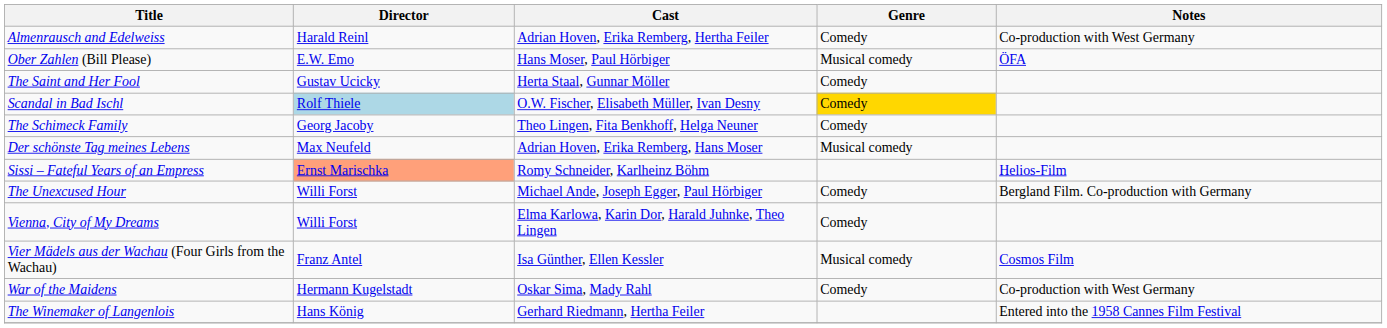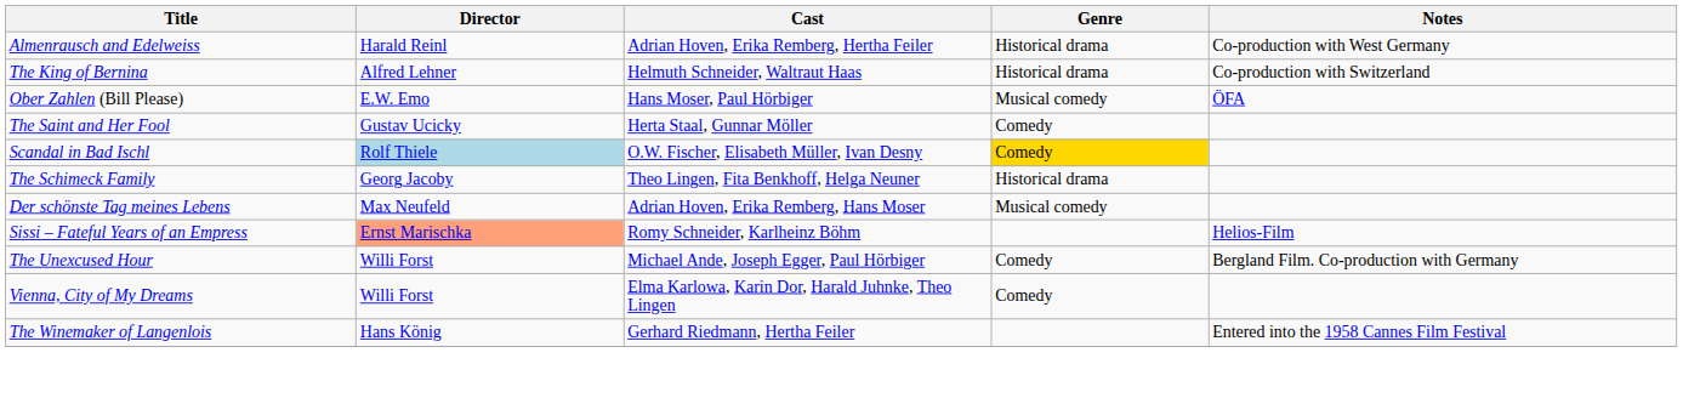 <table class="wikitable" width= "100%">
 <tr>
 <th width=21%>Title</th>
 <th width=16%>Director</th>
 <th width=22%>Cast</th>
 <th width=13%>Genre</th>
 <th width=28%>Notes</th>
 </tr>
 <tr>
 <td><em><a href='#'>Almenrausch and Edelweiss</a></em></td>
 <td><a href='#'>Harald Reinl</a></td>
 <td><a href='#'>Adrian Hoven</a>, <a href='#'>Erika Remberg</a>, <a href='#'>Hertha Feiler</a></td>
-<td>Comedy</td>
+<td>Historical drama</td>
 <td>Co-production with West Germany</td>
+</tr>
+<tr>
+<td><em><a href='#'>The King of Bernina</a></em></td>
+<td><a href='#'>Alfred Lehner</a></td>
+<td><a href='#'>Helmuth Schneider</a>, <a href='#'>Waltraut Haas</a></td>
+<td>Historical drama</td>
+<td>Co-production with Switzerland</td>
 </tr>
 <tr>
 <td><em><a href='#'>Ober Zahlen</a></em> (Bill Please)</td>
 <td><a href='#'>E.W. Emo</a></td>
 <td><a href='#'>Hans Moser</a>, <a href='#'>Paul Hörbiger</a></td>
 <td>Musical comedy</td>
 <td><a href='#'>ÖFA</a></td>
 </tr>
 <tr>
 <td><em><a href='#'>The Saint and Her Fool</a></em></td>
 <td><a href='#'>Gustav Ucicky</a></td>
 <td><a href='#'>Herta Staal</a>, <a href='#'>Gunnar Möller</a></td>
 <td>Comedy</td>
 <td></td>
 </tr>
 <tr>
 <td><em><a href='#'>Scandal in Bad Ischl</a></em></td>
 <td style="background: lightblue;"><a href='#'>Rolf Thiele</a></td>
 <td><a href='#'>O.W. Fischer</a>, <a href='#'>Elisabeth Müller</a>, <a href='#'>Ivan Desny</a></td>
 <td style="background: gold;">Comedy</td>
 <td></td>
 </tr>
 <tr>
 <td><em><a href='#'>The Schimeck Family</a></em></td>
 <td><a href='#'>Georg Jacoby</a></td>
 <td><a href='#'>Theo Lingen</a>, <a href='#'>Fita Benkhoff</a>, <a href='#'>Helga Neuner</a></td>
-<td>Comedy</td>
+<td>Historical drama</td>
 <td></td>
 </tr>
 <tr>
 <td><em><a href='#'>Der schönste Tag meines Lebens</a></em></td>
 <td><a href='#'>Max Neufeld</a></td>
 <td><a href='#'>Adrian Hoven</a>, <a href='#'>Erika Remberg</a>, <a href='#'>Hans Moser</a></td>
 <td>Musical comedy</td>
 <td></td>
 </tr>
 <tr>
 <td><em><a href='#'>Sissi – Fateful Years of an Empress</a></em></td>
 <td style="background: lightsalmon;"><a href='#'>Ernst Marischka</a></td>
 <td><a href='#'>Romy Schneider</a>, <a href='#'>Karlheinz Böhm</a></td>
 <td></td>
 <td><a href='#'>Helios-Film</a></td>
 </tr>
 <tr>
 <td><em><a href='#'>The Unexcused Hour</a></em></td>
 <td><a href='#'>Willi Forst</a></td>
 <td><a href='#'>Michael Ande</a>, <a href='#'>Joseph Egger</a>, <a href='#'>Paul Hörbiger</a></td>
 <td>Comedy</td>
 <td>Bergland Film. Co-production with Germany</td>
 </tr>
 <tr>
 <td><em><a href='#'>Vienna, City of My Dreams</a></em></td>
 <td><a href='#'>Willi Forst</a></td>
 <td><a href='#'>Elma Karlowa</a>, <a href='#'>Karin Dor</a>, <a href='#'>Harald Juhnke</a>, <a href='#'>Theo Lingen</a></td>
 <td>Comedy</td>
 <td></td>
 </tr>
 <tr>
-<td><em><a href='#'>Vier Mädels aus der Wachau</a></em> (Four Girls from the Wachau)</td>
-<td><a href='#'>Franz Antel</a></td>
-<td><a href='#'>Isa Günther</a>, <a href='#'>Ellen Kessler</a></td>
-<td>Musical comedy</td>
-<td><a href='#'>Cosmos Film</a></td>
-</tr>
-<tr>
-<td><em><a href='#'>War of the Maidens</a></em></td>
-<td><a href='#'>Hermann Kugelstadt</a></td>
-<td><a href='#'>Oskar Sima</a>, <a href='#'>Mady Rahl</a></td>
-<td>Comedy</td>
-<td>Co-production with West Germany</td>
-</tr>
-<tr>
 <td><em><a href='#'>The Winemaker of Langenlois</a></em></td>
 <td><a href='#'>Hans König</a></td>
 <td><a href='#'>Gerhard Riedmann</a>, <a href='#'>Hertha Feiler</a></td>
 <td></td>
 <td>Entered into the <a href='#'>1958 Cannes Film Festival</a></td>
 </tr>
 <tr>
 </tr>
 </table>
